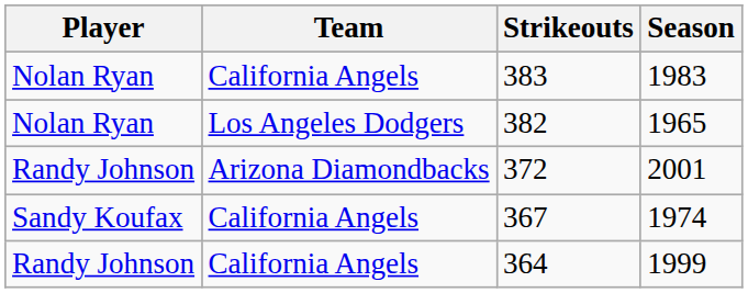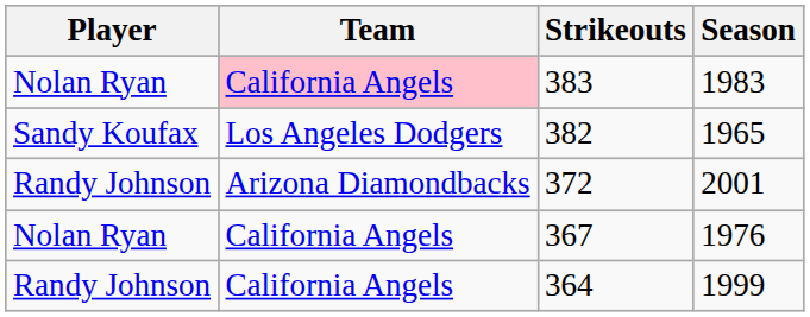 <table class="wikitable">
 <tr>
 <th>Player</th>
 <th>Team</th>
 <th>Strikeouts</th>
 <th>Season</th>
 </tr>
 <tr>
 <td><a href='#'>Nolan Ryan</a></td>
-<td><a href='#'>California Angels</a></td>
+<td style="background: pink;"><a href='#'>California Angels</a></td>
 <td>383</td>
 <td>1983</td>
 </tr>
 <tr>
-<td><a href='#'>Nolan Ryan</a></td>
+<td><a href='#'>Sandy Koufax</a></td>
 <td><a href='#'>Los Angeles Dodgers</a></td>
 <td>382</td>
 <td>1965</td>
 </tr>
 <tr>
 <td><a href='#'>Randy Johnson</a></td>
 <td><a href='#'>Arizona Diamondbacks</a></td>
 <td>372</td>
 <td>2001</td>
 </tr>
 <tr>
-<td><a href='#'>Sandy Koufax</a></td>
+<td><a href='#'>Nolan Ryan</a></td>
 <td><a href='#'>California Angels</a></td>
 <td>367</td>
-<td>1974</td>
+<td>1976</td>
 </tr>
 <tr>
 <td><a href='#'>Randy Johnson</a></td>
 <td><a href='#'>California Angels</a></td>
 <td>364</td>
 <td>1999</td>
 </tr>
 </table>
